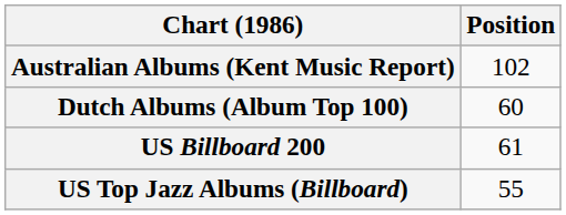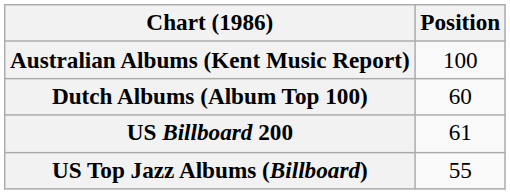 <table class="wikitable sortable plainrowheaders" style="text-align:center">
 <tr>
 <th scope="col">Chart (1986)</th>
 <th scope="col">Position</th>
 </tr>
 <tr>
 <th scope="row">Australian Albums (Kent Music Report)</th>
-<td>102</td>
+<td>100</td>
 </tr>
 <tr>
 <th scope="row">Dutch Albums (Album Top 100)</th>
 <td>60</td>
 </tr>
 <tr>
 <th scope="row">US <em>Billboard</em> 200</th>
 <td>61</td>
 </tr>
 <tr>
 <th scope="row">US Top Jazz Albums (<em>Billboard</em>)</th>
 <td>55</td>
 </tr>
 </table>
